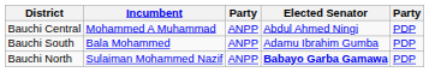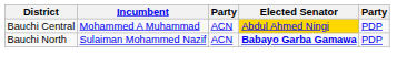 <table class="sortable wikitable" style="font-size:95%;line-height:14px;">
 <tr>
 <th class="unsortable">District</th>
 <th class="unsortable"><a href='#'>Incumbent</a></th>
 <th>Party</th>
 <th class="unsortable">Elected Senator</th>
 <th>Party</th>
 </tr>
 <tr>
 <td>Bauchi Central</td>
 <td><a href='#'>Mohammed A Muhammad</a></td>
-<td><a href='#'>ANPP</a></td>
-<td><a href='#'>Abdul Ahmed Ningi</a></td>
-<td><a href='#'>PDP</a></td>
-</tr>
-<tr>
-<td>Bauchi South</td>
-<td><a href='#'>Bala Mohammed</a></td>
-<td><a href='#'>ANPP</a></td>
-<td><a href='#'>Adamu Ibrahim Gumba</a></td>
+<td><a href='#'>ACN</a></td>
+<td style="background: gold;"><a href='#'>Abdul Ahmed Ningi</a></td>
 <td><a href='#'>PDP</a></td>
 </tr>
 <tr>
 <td>Bauchi North</td>
 <td><a href='#'>Sulaiman Mohammed Nazif</a></td>
-<td><a href='#'>ANPP</a></td>
+<td><a href='#'>ACN</a></td>
 <td><strong><a href='#'>Babayo Garba Gamawa</a></strong></td>
 <td><a href='#'>PDP</a></td>
 </tr>
 </table>
